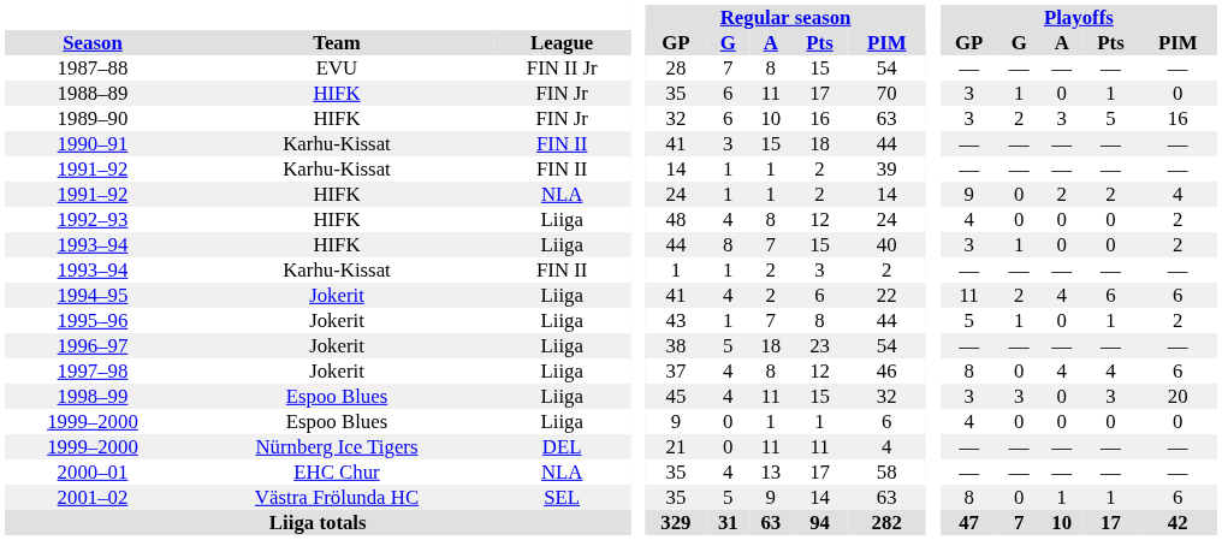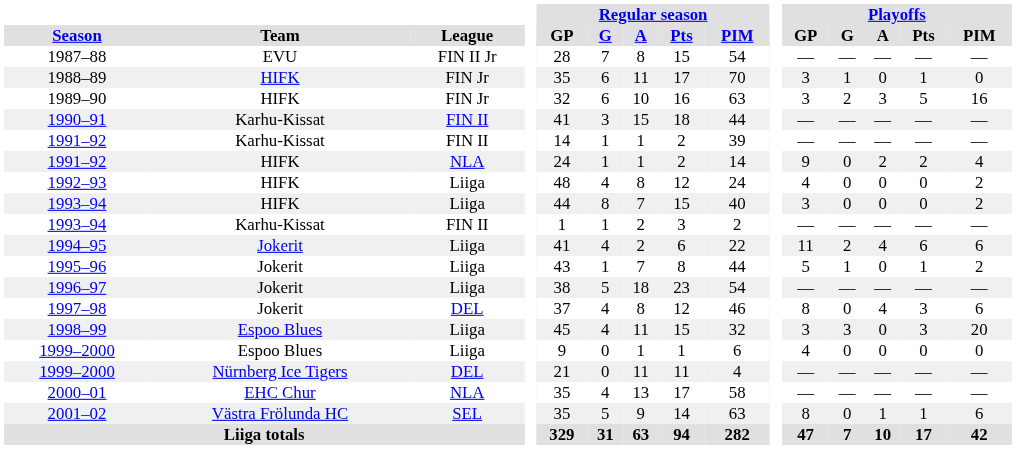 <table border="0" cellpadding="1" cellspacing="0" style="text-align:center; width:60em">
 <tr bgcolor="#e0e0e0">
 <th colspan="3" bgcolor="#ffffff"> </th>
 <th rowspan="99" bgcolor="#ffffff"> </th>
 <th colspan="5"><a href='#'>Regular season</a></th>
 <th rowspan="99" bgcolor="#ffffff"> </th>
 <th colspan="5"><a href='#'>Playoffs</a></th>
 </tr>
 <tr bgcolor="#e0e0e0">
 <th><a href='#'>Season</a></th>
 <th>Team</th>
 <th>League</th>
 <th>GP</th>
 <th><a href='#'>G</a></th>
 <th><a href='#'>A</a></th>
 <th><a href='#'>Pts</a></th>
 <th><a href='#'>PIM</a></th>
 <th>GP</th>
 <th>G</th>
 <th>A</th>
 <th>Pts</th>
 <th>PIM</th>
 </tr>
 <tr>
 <td>1987–88</td>
 <td>EVU</td>
 <td>FIN II Jr</td>
 <td>28</td>
 <td>7</td>
 <td>8</td>
 <td>15</td>
 <td>54</td>
 <td>—</td>
 <td>—</td>
 <td>—</td>
 <td>—</td>
 <td>—</td>
 </tr>
 <tr bgcolor="#f0f0f0">
 <td>1988–89</td>
 <td><a href='#'>HIFK</a></td>
 <td>FIN Jr</td>
 <td>35</td>
 <td>6</td>
 <td>11</td>
 <td>17</td>
 <td>70</td>
 <td>3</td>
 <td>1</td>
 <td>0</td>
 <td>1</td>
 <td>0</td>
 </tr>
 <tr>
 <td>1989–90</td>
 <td>HIFK</td>
 <td>FIN Jr</td>
 <td>32</td>
 <td>6</td>
 <td>10</td>
 <td>16</td>
 <td>63</td>
 <td>3</td>
 <td>2</td>
 <td>3</td>
 <td>5</td>
 <td>16</td>
 </tr>
 <tr bgcolor="#f0f0f0">
 <td><a href='#'>1990–91</a></td>
 <td>Karhu-Kissat</td>
 <td><a href='#'>FIN II</a></td>
 <td>41</td>
 <td>3</td>
 <td>15</td>
 <td>18</td>
 <td>44</td>
 <td>—</td>
 <td>—</td>
 <td>—</td>
 <td>—</td>
 <td>—</td>
 </tr>
 <tr>
 <td><a href='#'>1991–92</a></td>
 <td>Karhu-Kissat</td>
 <td>FIN II</td>
 <td>14</td>
 <td>1</td>
 <td>1</td>
 <td>2</td>
 <td>39</td>
 <td>—</td>
 <td>—</td>
 <td>—</td>
 <td>—</td>
 <td>—</td>
 </tr>
 <tr bgcolor="#f0f0f0">
 <td><a href='#'>1991–92</a></td>
 <td>HIFK</td>
 <td><a href='#'>NLA</a></td>
 <td>24</td>
 <td>1</td>
 <td>1</td>
 <td>2</td>
 <td>14</td>
 <td>9</td>
 <td>0</td>
 <td>2</td>
 <td>2</td>
 <td>4</td>
 </tr>
 <tr>
 <td><a href='#'>1992–93</a></td>
 <td>HIFK</td>
 <td>Liiga</td>
 <td>48</td>
 <td>4</td>
 <td>8</td>
 <td>12</td>
 <td>24</td>
 <td>4</td>
 <td>0</td>
 <td>0</td>
 <td>0</td>
 <td>2</td>
 </tr>
 <tr bgcolor="#f0f0f0">
 <td><a href='#'>1993–94</a></td>
 <td>HIFK</td>
 <td>Liiga</td>
 <td>44</td>
 <td>8</td>
 <td>7</td>
 <td>15</td>
 <td>40</td>
 <td>3</td>
-<td>1</td>
+<td>0</td>
 <td>0</td>
 <td>0</td>
 <td>2</td>
 </tr>
 <tr>
 <td><a href='#'>1993–94</a></td>
 <td>Karhu-Kissat</td>
 <td>FIN II</td>
 <td>1</td>
 <td>1</td>
 <td>2</td>
 <td>3</td>
 <td>2</td>
 <td>—</td>
 <td>—</td>
 <td>—</td>
 <td>—</td>
 <td>—</td>
 </tr>
 <tr bgcolor="#f0f0f0">
 <td><a href='#'>1994–95</a></td>
 <td><a href='#'>Jokerit</a></td>
 <td>Liiga</td>
 <td>41</td>
 <td>4</td>
 <td>2</td>
 <td>6</td>
 <td>22</td>
 <td>11</td>
 <td>2</td>
 <td>4</td>
 <td>6</td>
 <td>6</td>
 </tr>
 <tr>
 <td><a href='#'>1995–96</a></td>
 <td>Jokerit</td>
 <td>Liiga</td>
 <td>43</td>
 <td>1</td>
 <td>7</td>
 <td>8</td>
 <td>44</td>
 <td>5</td>
 <td>1</td>
 <td>0</td>
 <td>1</td>
 <td>2</td>
 </tr>
 <tr bgcolor="#f0f0f0">
 <td><a href='#'>1996–97</a></td>
 <td>Jokerit</td>
 <td>Liiga</td>
 <td>38</td>
 <td>5</td>
 <td>18</td>
 <td>23</td>
 <td>54</td>
 <td>—</td>
 <td>—</td>
 <td>—</td>
 <td>—</td>
 <td>—</td>
 </tr>
 <tr>
 <td><a href='#'>1997–98</a></td>
 <td>Jokerit</td>
-<td>Liiga</td>
+<td><a href='#'>DEL</a></td>
 <td>37</td>
 <td>4</td>
 <td>8</td>
 <td>12</td>
 <td>46</td>
 <td>8</td>
 <td>0</td>
 <td>4</td>
-<td>4</td>
+<td>3</td>
 <td>6</td>
 </tr>
 <tr bgcolor="#f0f0f0">
 <td><a href='#'>1998–99</a></td>
 <td><a href='#'>Espoo Blues</a></td>
 <td>Liiga</td>
 <td>45</td>
 <td>4</td>
 <td>11</td>
 <td>15</td>
 <td>32</td>
 <td>3</td>
 <td>3</td>
 <td>0</td>
 <td>3</td>
 <td>20</td>
 </tr>
 <tr>
 <td><a href='#'>1999–2000</a></td>
 <td>Espoo Blues</td>
 <td>Liiga</td>
 <td>9</td>
 <td>0</td>
 <td>1</td>
 <td>1</td>
 <td>6</td>
 <td>4</td>
 <td>0</td>
 <td>0</td>
 <td>0</td>
 <td>0</td>
 </tr>
 <tr bgcolor="#f0f0f0">
 <td><a href='#'>1999–2000</a></td>
 <td><a href='#'>Nürnberg Ice Tigers</a></td>
 <td><a href='#'>DEL</a></td>
 <td>21</td>
 <td>0</td>
 <td>11</td>
 <td>11</td>
 <td>4</td>
 <td>—</td>
 <td>—</td>
 <td>—</td>
 <td>—</td>
 <td>—</td>
 </tr>
 <tr>
 <td><a href='#'>2000–01</a></td>
 <td><a href='#'>EHC Chur</a></td>
 <td><a href='#'>NLA</a></td>
 <td>35</td>
 <td>4</td>
 <td>13</td>
 <td>17</td>
 <td>58</td>
 <td>—</td>
 <td>—</td>
 <td>—</td>
 <td>—</td>
 <td>—</td>
 </tr>
 <tr bgcolor="#f0f0f0">
 <td><a href='#'>2001–02</a></td>
 <td><a href='#'>Västra Frölunda HC</a></td>
 <td><a href='#'>SEL</a></td>
 <td>35</td>
 <td>5</td>
 <td>9</td>
 <td>14</td>
 <td>63</td>
 <td>8</td>
 <td>0</td>
 <td>1</td>
 <td>1</td>
 <td>6</td>
 </tr>
 <tr bgcolor="#e0e0e0">
 <th colspan="3">Liiga totals</th>
 <th>329</th>
 <th>31</th>
 <th>63</th>
 <th>94</th>
 <th>282</th>
 <th>47</th>
 <th>7</th>
 <th>10</th>
 <th>17</th>
 <th>42</th>
 </tr>
 </table>
